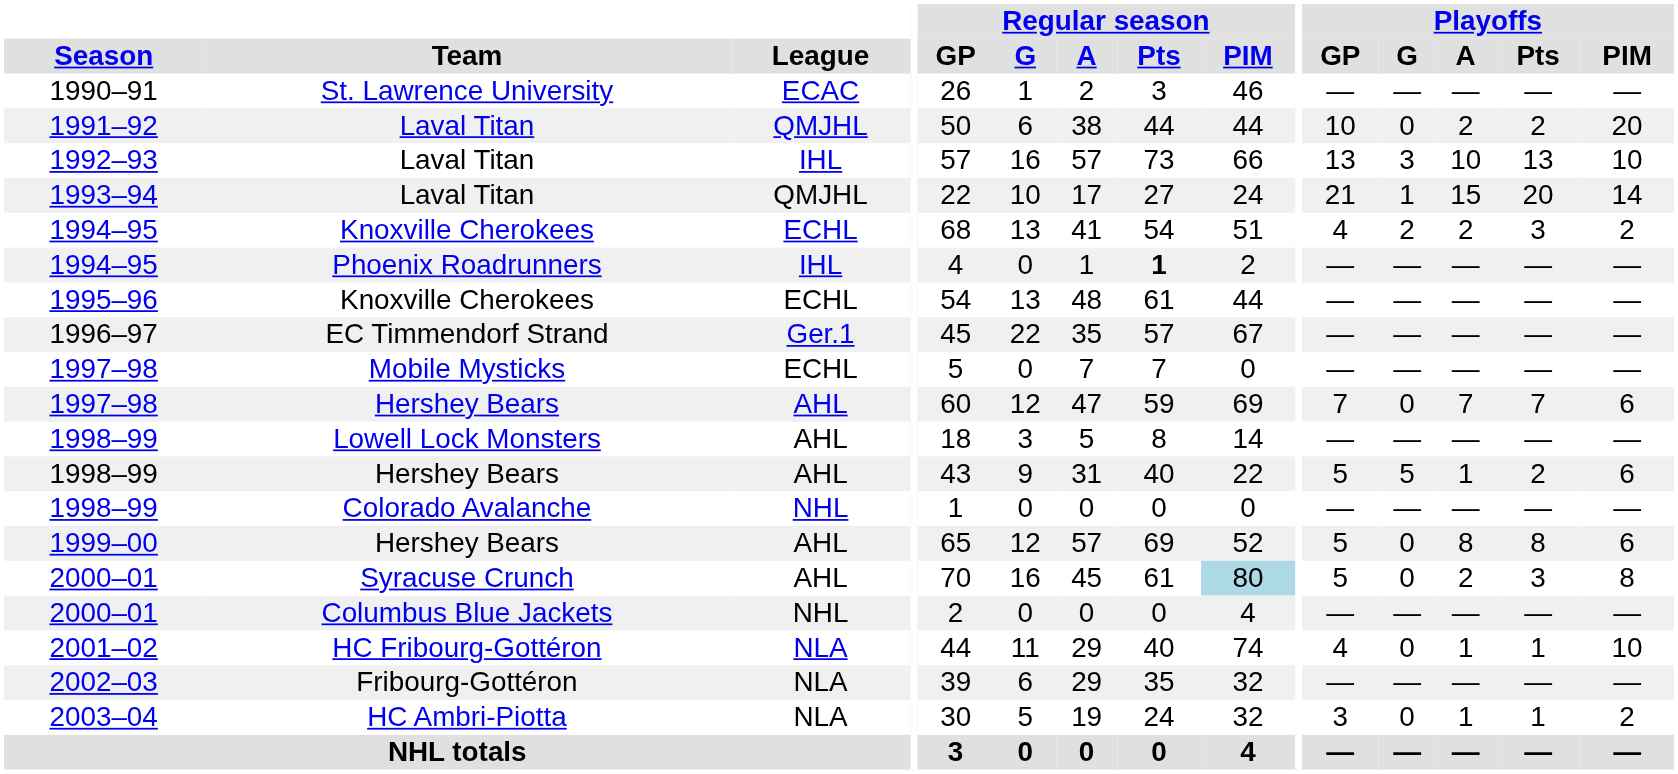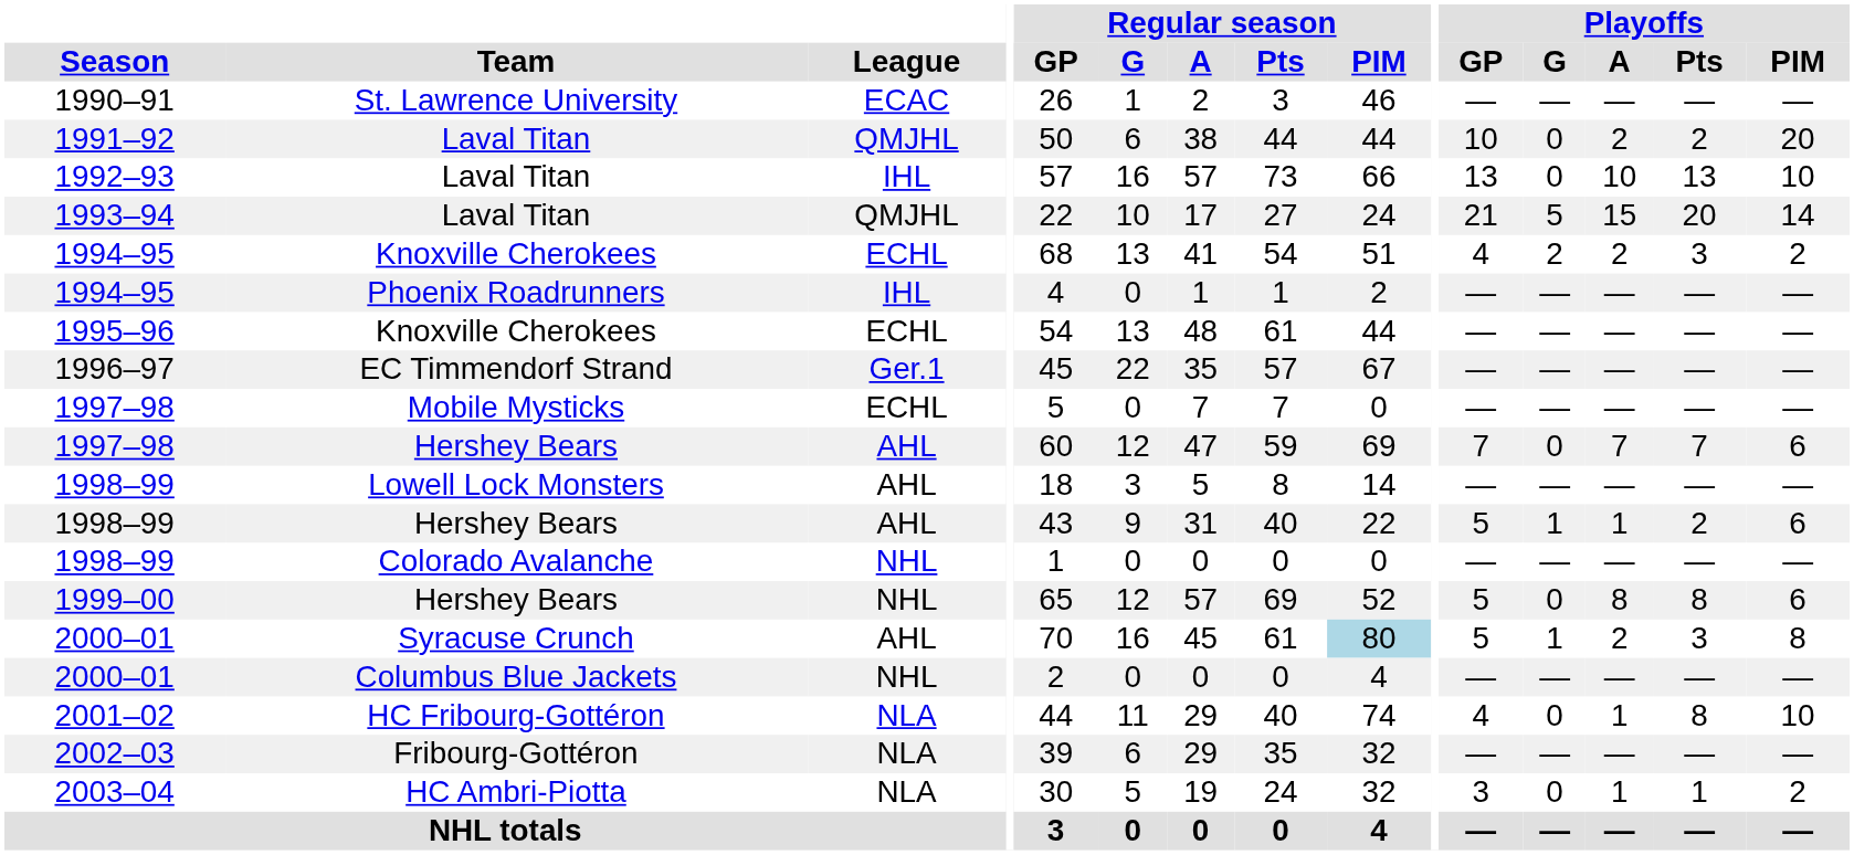 <table border="0" cellpadding="1" cellspacing="0" style="text-align:center; width:60em">
 <tr bgcolor="#e0e0e0">
 <th colspan="3" bgcolor="#ffffff"></th>
 <th rowspan="99" bgcolor="#ffffff"></th>
 <th colspan="5"><a href='#'>Regular season</a></th>
 <th rowspan="99" bgcolor="#ffffff"></th>
 <th colspan="5"><a href='#'>Playoffs</a></th>
 </tr>
 <tr bgcolor="#e0e0e0">
 <th><a href='#'>Season</a></th>
 <th>Team</th>
 <th>League</th>
 <th>GP</th>
 <th><a href='#'>G</a></th>
 <th><a href='#'>A</a></th>
 <th><a href='#'>Pts</a></th>
 <th><a href='#'>PIM</a></th>
 <th>GP</th>
 <th>G</th>
 <th>A</th>
 <th>Pts</th>
 <th>PIM</th>
 </tr>
 <tr ALIGN="center">
 <td>1990–91</td>
 <td><a href='#'>St. Lawrence University</a></td>
 <td><a href='#'>ECAC</a></td>
 <td>26</td>
 <td>1</td>
 <td>2</td>
 <td>3</td>
 <td>46</td>
 <td>—</td>
 <td>—</td>
 <td>—</td>
 <td>—</td>
 <td>—</td>
 </tr>
 <tr ALIGN="center" bgcolor="#f0f0f0">
 <td><a href='#'>1991–92</a></td>
 <td><a href='#'>Laval Titan</a></td>
 <td><a href='#'>QMJHL</a></td>
 <td>50</td>
 <td>6</td>
 <td>38</td>
 <td>44</td>
 <td>44</td>
 <td>10</td>
 <td>0</td>
 <td>2</td>
 <td>2</td>
 <td>20</td>
 </tr>
 <tr ALIGN="center">
 <td><a href='#'>1992–93</a></td>
 <td>Laval Titan</td>
 <td><a href='#'>IHL</a></td>
 <td>57</td>
 <td>16</td>
 <td>57</td>
 <td>73</td>
 <td>66</td>
 <td>13</td>
-<td>3</td>
+<td>0</td>
 <td>10</td>
 <td>13</td>
 <td>10</td>
 </tr>
 <tr ALIGN="center" bgcolor="#f0f0f0">
 <td><a href='#'>1993–94</a></td>
 <td>Laval Titan</td>
 <td>QMJHL</td>
 <td>22</td>
 <td>10</td>
 <td>17</td>
 <td>27</td>
 <td>24</td>
 <td>21</td>
-<td>1</td>
+<td>5</td>
 <td>15</td>
 <td>20</td>
 <td>14</td>
 </tr>
 <tr ALIGN="center">
 <td><a href='#'>1994–95</a></td>
 <td><a href='#'>Knoxville Cherokees</a></td>
 <td><a href='#'>ECHL</a></td>
 <td>68</td>
 <td>13</td>
 <td>41</td>
 <td>54</td>
 <td>51</td>
 <td>4</td>
 <td>2</td>
 <td>2</td>
 <td>3</td>
 <td>2</td>
 </tr>
 <tr ALIGN="center" bgcolor="#f0f0f0">
 <td><a href='#'>1994–95</a></td>
 <td><a href='#'>Phoenix Roadrunners</a></td>
 <td><a href='#'>IHL</a></td>
 <td>4</td>
 <td>0</td>
 <td>1</td>
-<td><strong>1</strong></td>
+<td>1</td>
 <td>2</td>
 <td>—</td>
 <td>—</td>
 <td>—</td>
 <td>—</td>
 <td>—</td>
 </tr>
 <tr ALIGN="center">
 <td><a href='#'>1995–96</a></td>
 <td>Knoxville Cherokees</td>
 <td>ECHL</td>
 <td>54</td>
 <td>13</td>
 <td>48</td>
 <td>61</td>
 <td>44</td>
 <td>—</td>
 <td>—</td>
 <td>—</td>
 <td>—</td>
 <td>—</td>
 </tr>
 <tr ALIGN="center" bgcolor="#f0f0f0">
 <td>1996–97</td>
 <td>EC Timmendorf Strand</td>
 <td><a href='#'>Ger.1</a></td>
 <td>45</td>
 <td>22</td>
 <td>35</td>
 <td>57</td>
 <td>67</td>
 <td>—</td>
 <td>—</td>
 <td>—</td>
 <td>—</td>
 <td>—</td>
 </tr>
 <tr ALIGN="center">
 <td><a href='#'>1997–98</a></td>
 <td><a href='#'>Mobile Mysticks</a></td>
 <td>ECHL</td>
 <td>5</td>
 <td>0</td>
 <td>7</td>
 <td>7</td>
 <td>0</td>
 <td>—</td>
 <td>—</td>
 <td>—</td>
 <td>—</td>
 <td>—</td>
 </tr>
 <tr ALIGN="center" bgcolor="#f0f0f0">
 <td><a href='#'>1997–98</a></td>
 <td><a href='#'>Hershey Bears</a></td>
 <td><a href='#'>AHL</a></td>
 <td>60</td>
 <td>12</td>
 <td>47</td>
 <td>59</td>
 <td>69</td>
 <td>7</td>
 <td>0</td>
 <td>7</td>
 <td>7</td>
 <td>6</td>
 </tr>
 <tr ALIGN="center">
 <td><a href='#'>1998–99</a></td>
 <td><a href='#'>Lowell Lock Monsters</a></td>
 <td>AHL</td>
 <td>18</td>
 <td>3</td>
 <td>5</td>
 <td>8</td>
 <td>14</td>
 <td>—</td>
 <td>—</td>
 <td>—</td>
 <td>—</td>
 <td>—</td>
 </tr>
 <tr ALIGN="center" bgcolor="#f0f0f0">
 <td>1998–99</td>
 <td>Hershey Bears</td>
 <td>AHL</td>
 <td>43</td>
 <td>9</td>
 <td>31</td>
 <td>40</td>
 <td>22</td>
 <td>5</td>
-<td>5</td>
+<td>1</td>
 <td>1</td>
 <td>2</td>
 <td>6</td>
 </tr>
 <tr ALIGN="center">
 <td><a href='#'>1998–99</a></td>
 <td><a href='#'>Colorado Avalanche</a></td>
 <td><a href='#'>NHL</a></td>
 <td>1</td>
 <td>0</td>
 <td>0</td>
 <td>0</td>
 <td>0</td>
 <td>—</td>
 <td>—</td>
 <td>—</td>
 <td>—</td>
 <td>—</td>
 </tr>
 <tr ALIGN="center" bgcolor="#f0f0f0">
 <td><a href='#'>1999–00</a></td>
 <td>Hershey Bears</td>
-<td>AHL</td>
+<td>NHL</td>
 <td>65</td>
 <td>12</td>
 <td>57</td>
 <td>69</td>
 <td>52</td>
 <td>5</td>
 <td>0</td>
 <td>8</td>
 <td>8</td>
 <td>6</td>
 </tr>
 <tr ALIGN="center">
 <td><a href='#'>2000–01</a></td>
 <td><a href='#'>Syracuse Crunch</a></td>
 <td>AHL</td>
 <td>70</td>
 <td>16</td>
 <td>45</td>
 <td>61</td>
 <td style="background: lightblue;">80</td>
 <td>5</td>
-<td>0</td>
+<td>1</td>
 <td>2</td>
 <td>3</td>
 <td>8</td>
 </tr>
 <tr ALIGN="center" bgcolor="#f0f0f0">
 <td><a href='#'>2000–01</a></td>
 <td><a href='#'>Columbus Blue Jackets</a></td>
 <td>NHL</td>
 <td>2</td>
 <td>0</td>
 <td>0</td>
 <td>0</td>
 <td>4</td>
 <td>—</td>
 <td>—</td>
 <td>—</td>
 <td>—</td>
 <td>—</td>
 </tr>
 <tr ALIGN="center">
 <td><a href='#'>2001–02</a></td>
 <td><a href='#'>HC Fribourg-Gottéron</a></td>
 <td><a href='#'>NLA</a></td>
 <td>44</td>
 <td>11</td>
 <td>29</td>
 <td>40</td>
 <td>74</td>
 <td>4</td>
 <td>0</td>
 <td>1</td>
-<td>1</td>
+<td>8</td>
 <td>10</td>
 </tr>
 <tr ALIGN="center" bgcolor="#f0f0f0">
 <td><a href='#'>2002–03</a></td>
 <td>Fribourg-Gottéron</td>
 <td>NLA</td>
 <td>39</td>
 <td>6</td>
 <td>29</td>
 <td>35</td>
 <td>32</td>
 <td>—</td>
 <td>—</td>
 <td>—</td>
 <td>—</td>
 <td>—</td>
 </tr>
 <tr ALIGN="center">
 <td><a href='#'>2003–04</a></td>
 <td><a href='#'>HC Ambri-Piotta</a></td>
 <td>NLA</td>
 <td>30</td>
 <td>5</td>
 <td>19</td>
 <td>24</td>
 <td>32</td>
 <td>3</td>
 <td>0</td>
 <td>1</td>
 <td>1</td>
 <td>2</td>
 </tr>
 <tr bgcolor="#e0e0e0">
 <th colspan="3">NHL totals</th>
 <th>3</th>
 <th>0</th>
 <th>0</th>
 <th>0</th>
 <th>4</th>
 <th>—</th>
 <th>—</th>
 <th>—</th>
 <th>—</th>
 <th>—</th>
 </tr>
 </table>
